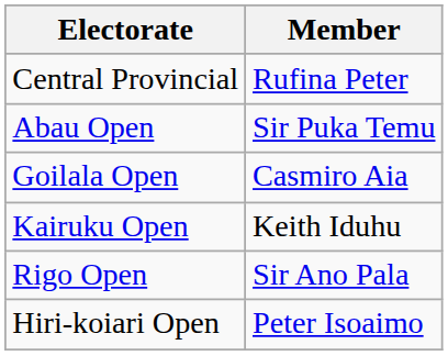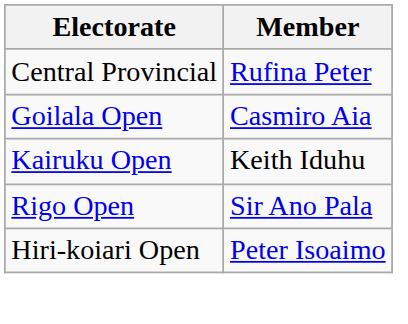 <table class="wikitable">
 <tr>
 <th><strong>Electorate</strong></th>
 <th><strong>Member</strong></th>
 </tr>
 <tr>
 <td>Central Provincial</td>
 <td><a href='#'>Rufina Peter</a></td>
-</tr>
-<tr>
-<td><a href='#'>Abau Open</a></td>
-<td><a href='#'>Sir Puka Temu</a></td>
 </tr>
 <tr>
 <td><a href='#'>Goilala Open</a></td>
 <td><a href='#'>Casmiro Aia</a></td>
 </tr>
 <tr>
 <td><a href='#'>Kairuku Open</a></td>
 <td>Keith Iduhu</td>
 </tr>
 <tr>
 <td><a href='#'>Rigo Open</a></td>
 <td><a href='#'>Sir Ano Pala</a></td>
 </tr>
 <tr>
 <td>Hiri-koiari Open</td>
 <td><a href='#'>Peter Isoaimo</a></td>
 </tr>
 </table>
